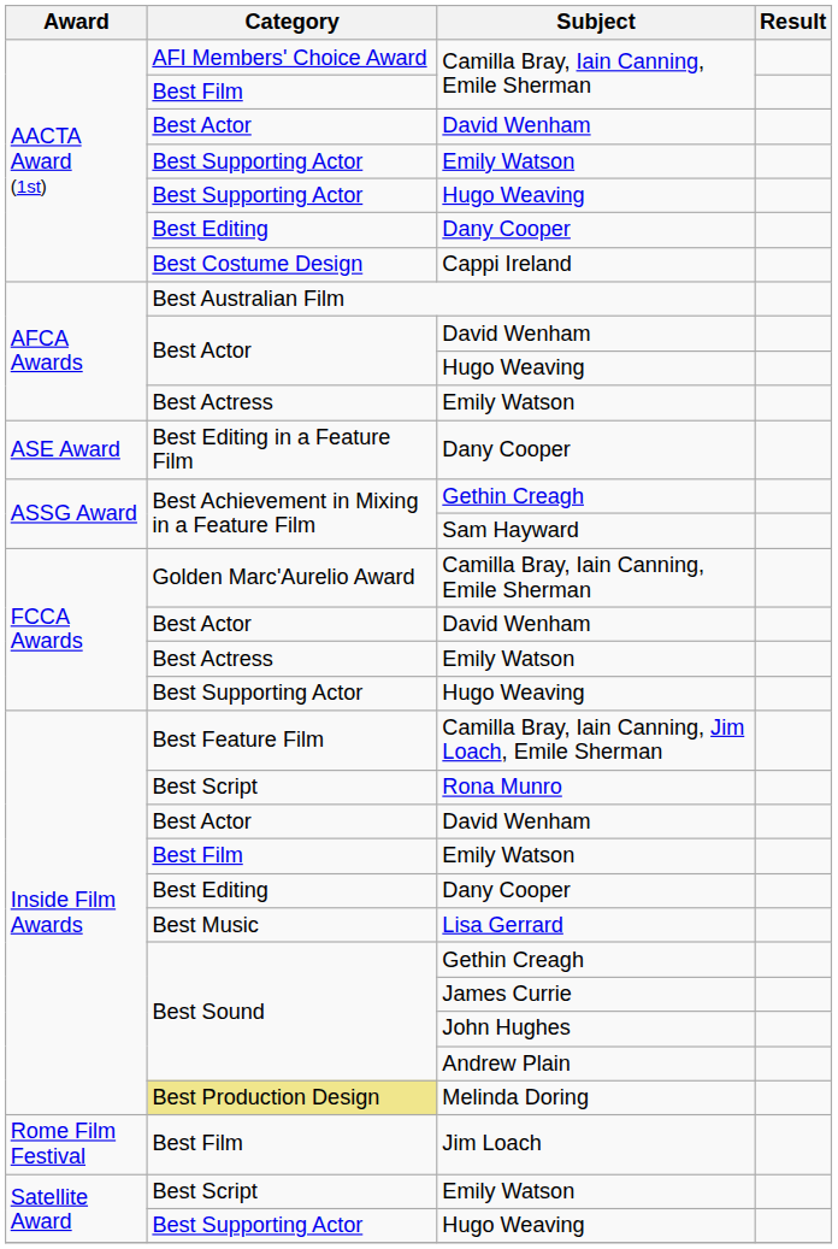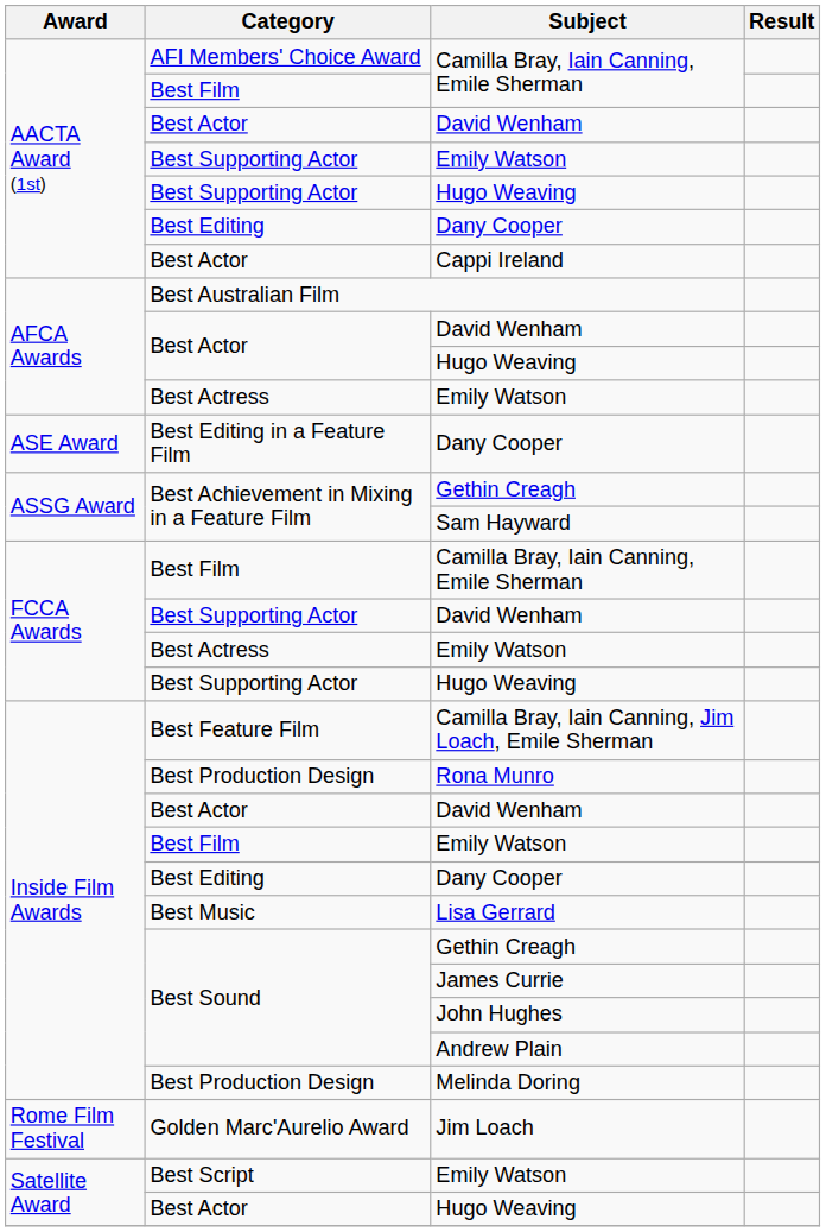 <table class="wikitable">
 <tr>
 <th>Award</th>
 <th>Category</th>
 <th>Subject</th>
 <th>Result</th>
 </tr>
 <tr>
 <td rowspan=7><a href='#'>AACTA Award</a><br><small>(<a href='#'>1st</a>)</small></td>
 <td><a href='#'>AFI Members' Choice Award</a></td>
 <td rowspan=2>Camilla Bray, <a href='#'>Iain Canning</a>, Emile Sherman</td>
 <td></td>
 </tr>
 <tr>
 <td><a href='#'>Best Film</a></td>
 <td></td>
 </tr>
 <tr>
 <td><a href='#'>Best Actor</a></td>
 <td><a href='#'>David Wenham</a></td>
 <td></td>
 </tr>
 <tr>
 <td><a href='#'>Best Supporting Actor</a></td>
 <td><a href='#'>Emily Watson</a></td>
 <td></td>
 </tr>
 <tr>
 <td><a href='#'>Best Supporting Actor</a></td>
 <td><a href='#'>Hugo Weaving</a></td>
 <td></td>
 </tr>
 <tr>
 <td><a href='#'>Best Editing</a></td>
 <td><a href='#'>Dany Cooper</a></td>
 <td></td>
 </tr>
 <tr>
-<td><a href='#'>Best Costume Design</a></td>
+<td>Best Actor</td>
 <td>Cappi Ireland</td>
 <td></td>
 </tr>
 <tr>
 <td rowspan=4><a href='#'>AFCA Awards</a></td>
 <td colspan=2>Best Australian Film</td>
 <td></td>
 </tr>
 <tr>
 <td rowspan=2>Best Actor</td>
 <td>David Wenham</td>
 <td></td>
 </tr>
 <tr>
 <td>Hugo Weaving</td>
 <td></td>
 </tr>
 <tr>
 <td>Best Actress</td>
 <td>Emily Watson</td>
 <td></td>
 </tr>
 <tr>
 <td><a href='#'>ASE Award</a></td>
 <td>Best Editing in a Feature Film</td>
 <td>Dany Cooper</td>
 <td></td>
 </tr>
 <tr>
 <td rowspan=2><a href='#'>ASSG Award</a></td>
 <td rowspan=2>Best Achievement in Mixing in a Feature Film</td>
 <td><a href='#'>Gethin Creagh</a></td>
 <td></td>
 </tr>
 <tr>
 <td>Sam Hayward</td>
 <td></td>
 </tr>
 <tr>
 <td rowspan=4><a href='#'>FCCA Awards</a></td>
-<td>Golden Marc'Aurelio Award</td>
+<td>Best Film</td>
 <td>Camilla Bray, Iain Canning, Emile Sherman</td>
 <td></td>
 </tr>
 <tr>
-<td>Best Actor</td>
+<td><a href='#'>Best Supporting Actor</a></td>
 <td>David Wenham</td>
 <td></td>
 </tr>
 <tr>
 <td>Best Actress</td>
 <td>Emily Watson</td>
 <td></td>
 </tr>
 <tr>
 <td>Best Supporting Actor</td>
 <td>Hugo Weaving</td>
 <td></td>
 </tr>
 <tr>
 <td rowspan=11><a href='#'>Inside Film Awards</a></td>
 <td>Best Feature Film</td>
 <td>Camilla Bray, Iain Canning, <a href='#'>Jim Loach</a>, Emile Sherman</td>
 <td></td>
 </tr>
 <tr>
-<td>Best Script</td>
+<td>Best Production Design</td>
 <td><a href='#'>Rona Munro</a></td>
 <td></td>
 </tr>
 <tr>
 <td>Best Actor</td>
 <td>David Wenham</td>
 <td></td>
 </tr>
 <tr>
 <td><a href='#'>Best Film</a></td>
 <td>Emily Watson</td>
 <td></td>
 </tr>
 <tr>
 <td>Best Editing</td>
 <td>Dany Cooper</td>
 <td></td>
 </tr>
 <tr>
 <td>Best Music</td>
 <td><a href='#'>Lisa Gerrard</a></td>
 <td></td>
 </tr>
 <tr>
 <td rowspan=4>Best Sound</td>
 <td>Gethin Creagh</td>
 <td></td>
 </tr>
 <tr>
 <td>James Currie</td>
 <td></td>
 </tr>
 <tr>
 <td>John Hughes</td>
 <td></td>
 </tr>
 <tr>
 <td>Andrew Plain</td>
 <td></td>
 </tr>
 <tr>
-<td style="background: khaki;">Best Production Design</td>
+<td>Best Production Design</td>
 <td>Melinda Doring</td>
 <td></td>
 </tr>
 <tr>
 <td><a href='#'>Rome Film Festival</a></td>
-<td>Best Film</td>
+<td>Golden Marc'Aurelio Award</td>
 <td>Jim Loach</td>
 <td></td>
 </tr>
 <tr>
 <td rowspan=2><a href='#'>Satellite Award</a></td>
 <td>Best Script</td>
 <td>Emily Watson</td>
 <td></td>
 </tr>
 <tr>
-<td><a href='#'>Best Supporting Actor</a></td>
+<td>Best Actor</td>
 <td>Hugo Weaving</td>
 <td></td>
 </tr>
 <tr>
 </tr>
 </table>
